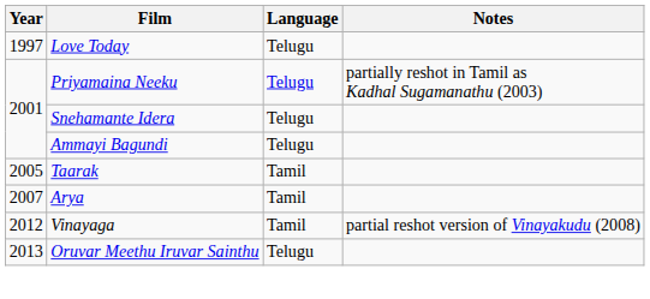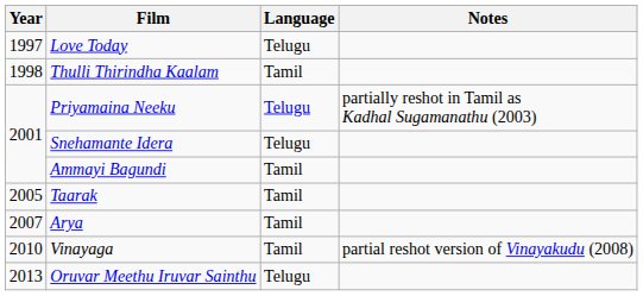 <table class="wikitable sortable">
 <tr>
 <th>Year</th>
 <th>Film</th>
 <th>Language</th>
 <th>Notes</th>
 </tr>
 <tr>
 <td>1997</td>
 <td><em><a href='#'>Love Today</a></em></td>
 <td>Telugu</td>
+<td></td>
+</tr>
+<tr>
+<td>1998</td>
+<td><em><a href='#'>Thulli Thirindha Kaalam</a></em></td>
+<td>Tamil</td>
 <td></td>
 </tr>
 <tr>
 <td rowspan="3">2001</td>
 <td><em><a href='#'>Priyamaina Neeku</a></em></td>
 <td><a href='#'>Telugu</a></td>
 <td>partially reshot in Tamil as <br> <em>Kadhal Sugamanathu</em> (2003)</td>
 </tr>
 <tr>
 <td><em><a href='#'>Snehamante Idera</a></em></td>
 <td>Telugu</td>
 <td></td>
 </tr>
 <tr>
 <td><em><a href='#'>Ammayi Bagundi</a></em></td>
-<td>Telugu</td>
+<td>Tamil</td>
 <td></td>
 </tr>
 <tr>
 <td>2005</td>
 <td><em><a href='#'>Taarak</a></em></td>
 <td>Tamil</td>
 <td></td>
 </tr>
 <tr>
 <td>2007</td>
 <td><em><a href='#'>Arya</a></em></td>
 <td>Tamil</td>
 <td></td>
 </tr>
 <tr>
-<td>2012</td>
+<td>2010</td>
 <td><em>Vinayaga</em></td>
 <td>Tamil</td>
 <td>partial reshot version of <em><a href='#'>Vinayakudu</a></em> (2008)</td>
 </tr>
 <tr>
 <td>2013</td>
 <td><em><a href='#'>Oruvar Meethu Iruvar Sainthu</a></em></td>
 <td>Telugu</td>
 <td></td>
 </tr>
 </table>
